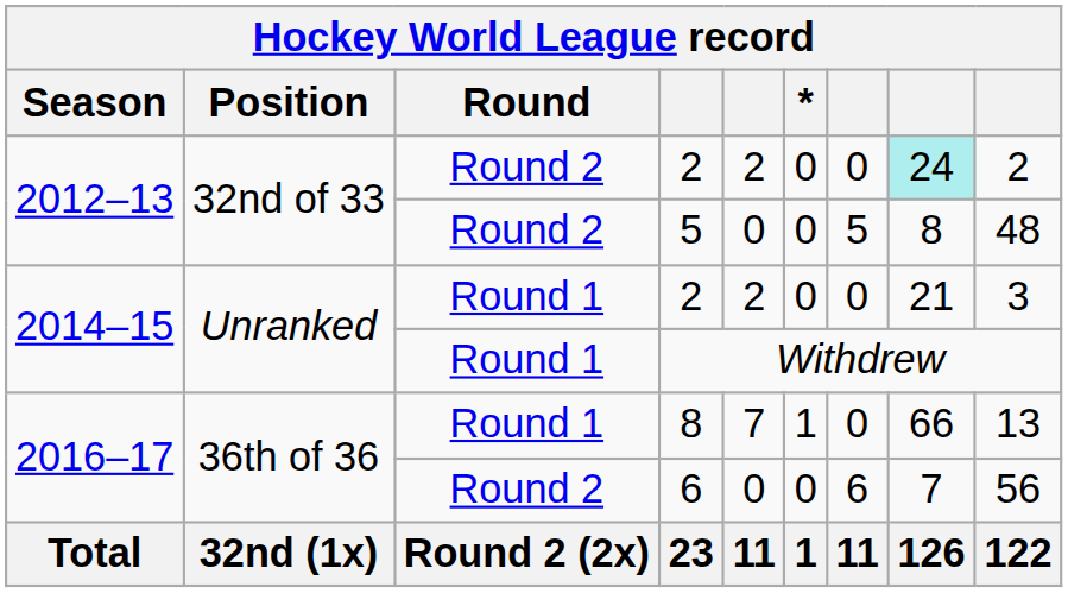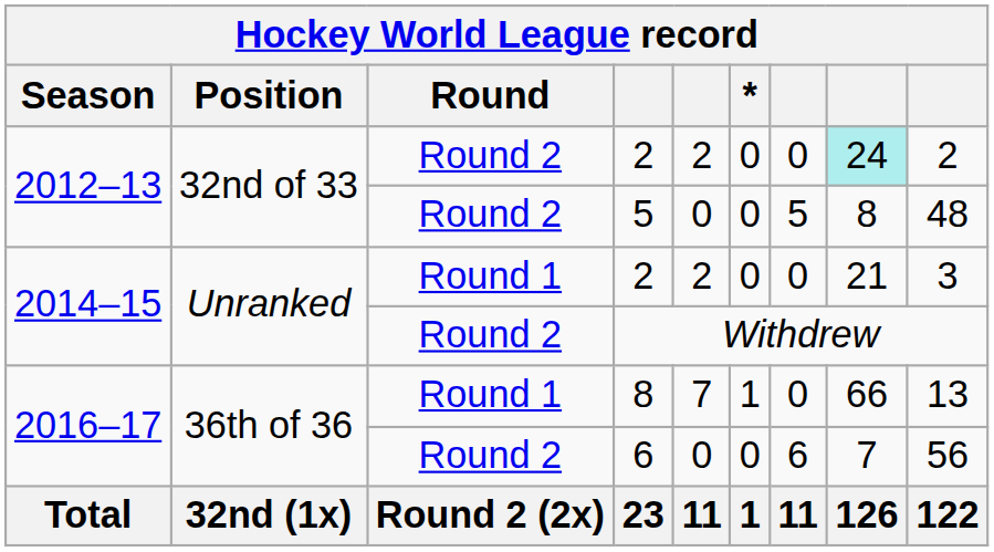 <table class="wikitable" style="text-align: center;">
 <tr>
 <th colspan=9><a href='#'>Hockey World League</a> record</th>
 </tr>
 <tr>
 <th>Season</th>
 <th>Position</th>
 <th>Round</th>
 <th></th>
 <th></th>
 <th> *</th>
 <th></th>
 <th></th>
 <th></th>
 </tr>
 <tr>
 <td rowspan=2><a href='#'>2012–13</a></td>
 <td rowspan=2>32nd of 33</td>
 <td><a href='#'>Round 2</a></td>
 <td>2</td>
 <td>2</td>
 <td>0</td>
 <td>0</td>
 <td style="background: paleturquoise;">24</td>
 <td>2</td>
 </tr>
 <tr>
 <td><a href='#'>Round 2</a></td>
 <td>5</td>
 <td>0</td>
 <td>0</td>
 <td>5</td>
 <td>8</td>
 <td>48</td>
 </tr>
 <tr>
 <td rowspan=2><a href='#'>2014–15</a></td>
 <td rowspan=2><em>Unranked</em></td>
 <td><a href='#'>Round 1</a></td>
 <td>2</td>
 <td>2</td>
 <td>0</td>
 <td>0</td>
 <td>21</td>
 <td>3</td>
 </tr>
 <tr>
-<td><a href='#'>Round 1</a></td>
+<td><a href='#'>Round 2</a></td>
 <td colspan=6><em>Withdrew</em></td>
 </tr>
 <tr>
 <td rowspan=2><a href='#'>2016–17</a></td>
 <td rowspan=2>36th of 36</td>
 <td><a href='#'>Round 1</a></td>
 <td>8</td>
 <td>7</td>
 <td>1</td>
 <td>0</td>
 <td>66</td>
 <td>13</td>
 </tr>
 <tr>
 <td><a href='#'>Round 2</a></td>
 <td>6</td>
 <td>0</td>
 <td>0</td>
 <td>6</td>
 <td>7</td>
 <td>56</td>
 </tr>
 <tr>
 <th>Total</th>
 <th>32nd (1x)</th>
 <th>Round 2 (2x)</th>
 <th>23</th>
 <th>11</th>
 <th>1</th>
 <th>11</th>
 <th>126</th>
 <th>122</th>
 </tr>
 </table>
